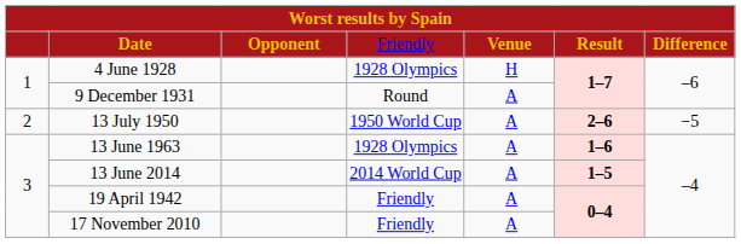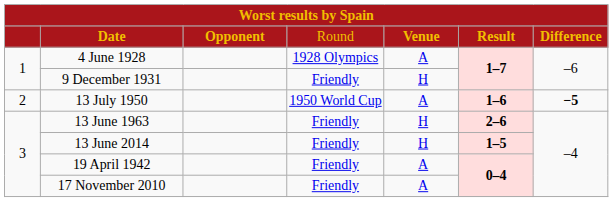 <table border="1" cellpadding="2" cellspacing="0" style="background:#f9f9f9; border:1px #aaa solid; border-collapse:collapse; font-size:90%; text-align:center;">
 <tr>
 <th colspan="7" style="background:#aa151b; color:#f1bf00;">Worst results by Spain</th>
 </tr>
 <tr style="background:#aa151b; text-align:center; color:#f1bf00;">
 <th width="32"></th>
 <th style="width:142px;">Date</th>
 <th style="width:102px;">Opponent</th>
-<td><a href='#'>Friendly</a></td>
+<td>Round</td>
 <th width="72">Venue</th>
 <th width="72">Result</th>
 <th width="72">Difference</th>
 </tr>
 <tr>
 <td rowspan="2">1</td>
 <td>4 June 1928</td>
 <td style="text-align:left;"></td>
 <td> <a href='#'>1928 Olympics</a></td>
-<td>  <a href='#'>H</a> </td>
+<td>  <a href='#'>A</a> </td>
 <td style="background:#fdd;" rowspan="2"><strong>1–7</strong></td>
 <td rowspan="2">–6</td>
 </tr>
 <tr>
 <td>9 December 1931</td>
 <td style="text-align:left;"></td>
-<td>Round</td>
-<td>  <a href='#'>A</a> </td>
+<td><a href='#'>Friendly</a></td>
+<td>  <a href='#'>H</a> </td>
 </tr>
 <tr>
 <td>2</td>
 <td>13 July 1950</td>
 <td style="text-align:left;"></td>
 <td> <a href='#'>1950 World Cup</a></td>
 <td>  <a href='#'>A</a> </td>
-<td style="background:#fdd;"><strong>2–6</strong></td>
-<td>−5</td>
+<td style="background:#fdd;"><strong>1–6</strong></td>
+<td><strong>−5</strong></td>
 </tr>
 <tr>
 <td rowspan="4">3</td>
 <td>13 June 1963</td>
 <td style="text-align:left;"></td>
-<td> <a href='#'>1928 Olympics</a></td>
-<td>  <a href='#'>A</a> </td>
-<td style="background:#fdd;"><strong>1–6</strong></td>
+<td><a href='#'>Friendly</a></td>
+<td>  <a href='#'>H</a> </td>
+<td style="background:#fdd;"><strong>2–6</strong></td>
 <td rowspan="4">–4</td>
 </tr>
 <tr>
 <td>13 June 2014</td>
 <td style="text-align:left;"></td>
-<td> <a href='#'>2014 World Cup</a></td>
-<td>  <a href='#'>A</a> </td>
+<td><a href='#'>Friendly</a></td>
+<td>  <a href='#'>H</a> </td>
 <td style="background:#fdd;"><strong>1–5</strong></td>
 </tr>
 <tr>
 <td>19 April 1942</td>
 <td style="text-align:left;"></td>
 <td><a href='#'>Friendly</a></td>
 <td>  <a href='#'>A</a> </td>
 <td style="background:#fdd;" rowspan="2"><strong>0–4</strong></td>
 </tr>
 <tr>
 <td>17 November 2010</td>
 <td style="text-align:left;"></td>
 <td><a href='#'>Friendly</a></td>
 <td>  <a href='#'>A</a> </td>
 </tr>
 </table>
